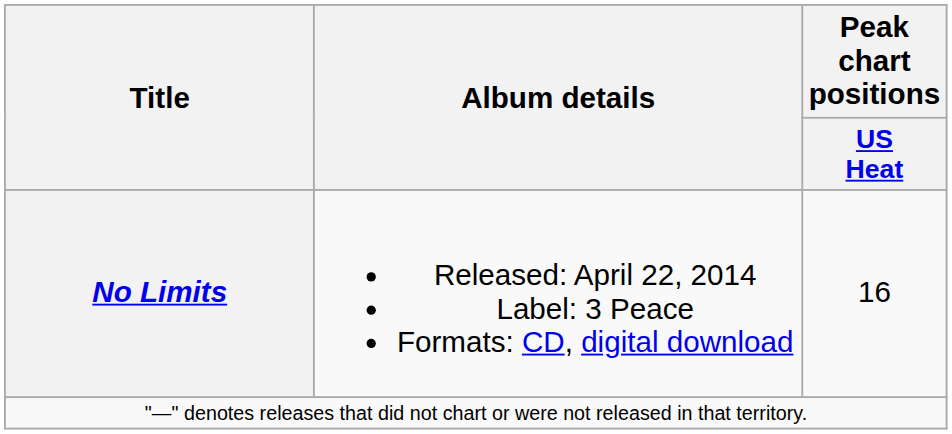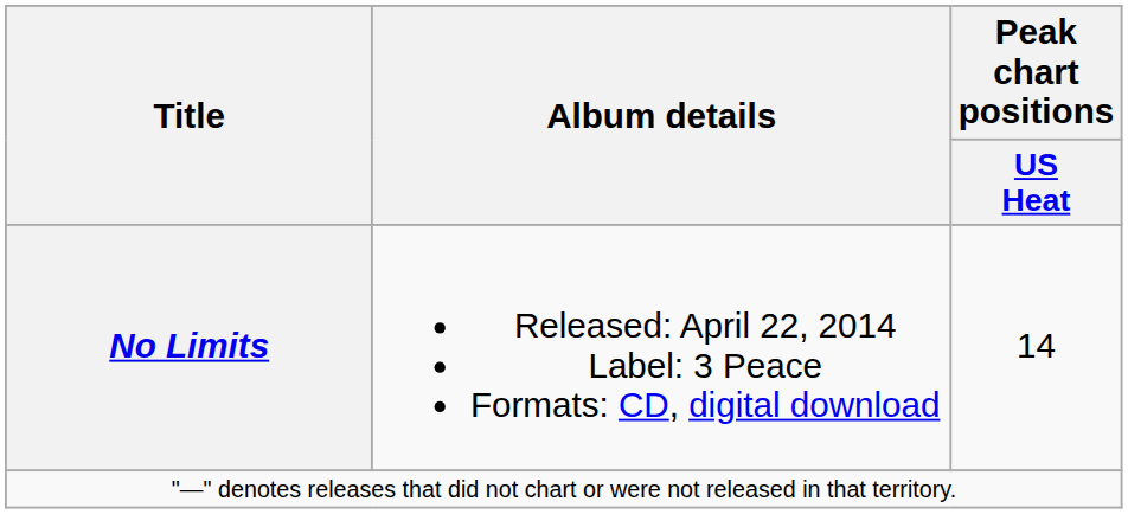 <table class="wikitable plainrowheaders" style="text-align:center;">
 <tr>
 <th scope="col" rowspan="2" style="width:10em;">Title</th>
 <th scope="col" rowspan="2" style="width:16em;">Album details</th>
 <th scope="col" colspan="1">Peak chart positions</th>
 </tr>
 <tr>
 <th scope="col" style="width:3em;font-size:90%;"><a href='#'>US<br>Heat</a><br></th>
 </tr>
 <tr>
 <th scope="row"><em><a href='#'>No Limits</a></em></th>
 <td><br><ul><li>Released: April 22, 2014</li><li>Label: 3 Peace</li><li>Formats: <a href='#'>CD</a>, <a href='#'>digital download</a></li></ul></td>
-<td>16</td>
+<td>14</td>
 </tr>
 <tr>
 <td align="center" colspan="3" style="font-size:8pt">"—" denotes releases that did not chart or were not released in that territory.</td>
 </tr>
 </table>
